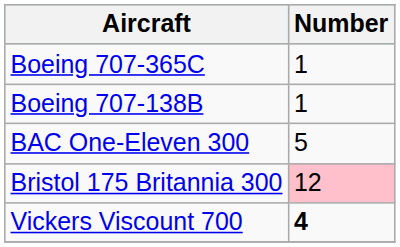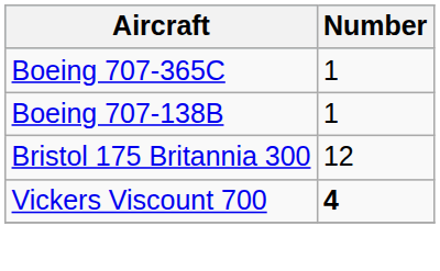 <table class="wikitable">
 <tr bgcolor=lightblue>
 <th>Aircraft</th>
 <th>Number</th>
 </tr>
 <tr>
 <td><a href='#'>Boeing 707-365C</a></td>
 <td>1</td>
 </tr>
 <tr>
 <td><a href='#'>Boeing 707-138B</a></td>
 <td>1</td>
 </tr>
 <tr>
-<td><a href='#'>BAC One-Eleven 300</a></td>
-<td>5</td>
-</tr>
-<tr>
 <td><a href='#'>Bristol 175 Britannia 300</a></td>
-<td style="background: pink;">12</td>
+<td>12</td>
 </tr>
 <tr>
 <td><a href='#'>Vickers Viscount 700</a></td>
 <td><strong>4</strong></td>
 </tr>
 <tr>
 </tr>
 </table>
